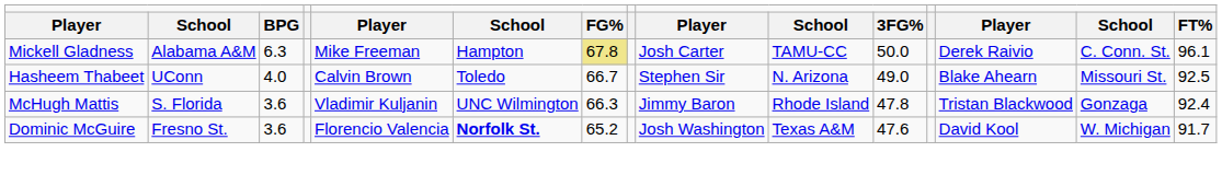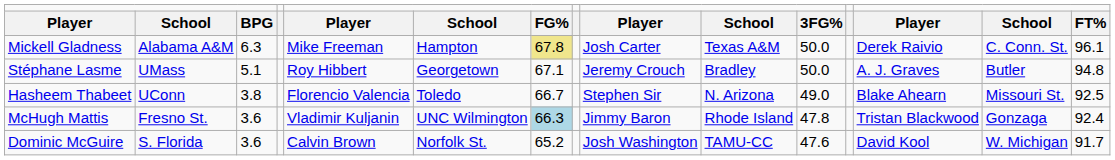 <table class="wikitable" style="text-align: left;">
 <tr>
 <td colspan=3></td>
 <td></td>
 <td colspan=3></td>
 <td></td>
 <td colspan=3></td>
 <td></td>
 <td colspan=3></td>
 </tr>
 <tr>
 <th>Player</th>
 <th>School</th>
 <th>BPG</th>
 <th></th>
 <th>Player</th>
 <th>School</th>
 <th>FG%</th>
 <th></th>
 <th>Player</th>
 <th>School</th>
 <th>3FG%</th>
 <th></th>
 <th>Player</th>
 <th>School</th>
 <th>FT%</th>
 </tr>
 <tr>
 <td align="left"><a href='#'>Mickell Gladness</a></td>
 <td><a href='#'>Alabama A&M</a></td>
 <td>6.3</td>
 <td></td>
 <td><a href='#'>Mike Freeman</a></td>
 <td><a href='#'>Hampton</a></td>
 <td style="background: khaki;">67.8</td>
 <td></td>
 <td><a href='#'>Josh Carter</a></td>
-<td><a href='#'>TAMU-CC</a></td>
+<td><a href='#'>Texas A&M</a></td>
 <td>50.0</td>
 <td></td>
 <td><a href='#'>Derek Raivio</a></td>
 <td><a href='#'>C. Conn. St.</a></td>
 <td>96.1</td>
 </tr>
 <tr>
+<td align="left"><a href='#'>Stéphane Lasme</a></td>
+<td><a href='#'>UMass</a></td>
+<td>5.1</td>
+<td></td>
+<td><a href='#'>Roy Hibbert</a></td>
+<td><a href='#'>Georgetown</a></td>
+<td>67.1</td>
+<td></td>
+<td><a href='#'>Jeremy Crouch</a></td>
+<td><a href='#'>Bradley</a></td>
+<td>50.0</td>
+<td></td>
+<td><a href='#'>A. J. Graves</a></td>
+<td><a href='#'>Butler</a></td>
+<td>94.8</td>
+</tr>
+<tr>
 <td align="left"><a href='#'>Hasheem Thabeet</a></td>
 <td><a href='#'>UConn</a></td>
-<td>4.0</td>
+<td>3.8</td>
 <td></td>
-<td><a href='#'>Calvin Brown</a></td>
+<td><a href='#'>Florencio Valencia</a></td>
 <td><a href='#'>Toledo</a></td>
 <td>66.7</td>
 <td></td>
 <td><a href='#'>Stephen Sir</a></td>
 <td><a href='#'>N. Arizona</a></td>
 <td>49.0</td>
 <td></td>
 <td><a href='#'>Blake Ahearn</a></td>
 <td><a href='#'>Missouri St.</a></td>
 <td>92.5</td>
 </tr>
 <tr>
 <td align="left"><a href='#'>McHugh Mattis</a></td>
-<td><a href='#'>S. Florida</a></td>
+<td><a href='#'>Fresno St.</a></td>
 <td>3.6</td>
 <td></td>
 <td><a href='#'>Vladimir Kuljanin</a></td>
 <td><a href='#'>UNC Wilmington</a></td>
-<td>66.3</td>
+<td style="background: lightblue;">66.3</td>
 <td></td>
 <td><a href='#'>Jimmy Baron</a></td>
 <td><a href='#'>Rhode Island</a></td>
 <td>47.8</td>
 <td></td>
 <td><a href='#'>Tristan Blackwood</a></td>
 <td><a href='#'>Gonzaga</a></td>
 <td>92.4</td>
 </tr>
 <tr>
 <td align="left"><a href='#'>Dominic McGuire</a></td>
-<td><a href='#'>Fresno St.</a></td>
+<td><a href='#'>S. Florida</a></td>
 <td>3.6</td>
 <td></td>
-<td><a href='#'>Florencio Valencia</a></td>
-<td><strong><a href='#'>Norfolk St.</a></strong></td>
+<td><a href='#'>Calvin Brown</a></td>
+<td><a href='#'>Norfolk St.</a></td>
 <td>65.2</td>
 <td></td>
 <td><a href='#'>Josh Washington</a></td>
-<td><a href='#'>Texas A&M</a></td>
+<td><a href='#'>TAMU-CC</a></td>
 <td>47.6</td>
 <td></td>
 <td><a href='#'>David Kool</a></td>
 <td><a href='#'>W. Michigan</a></td>
 <td>91.7</td>
 </tr>
 </table>
